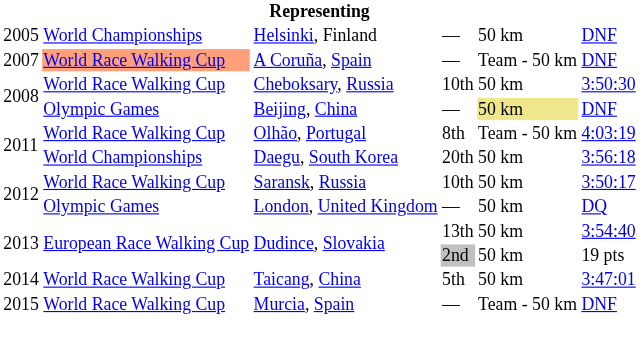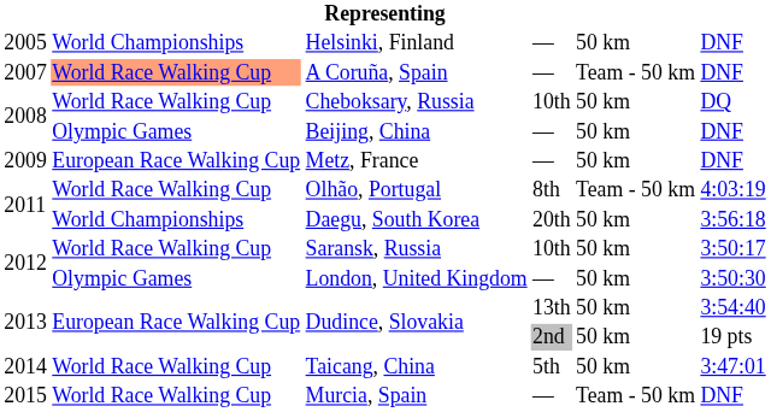 <table>
 <tr>
 <th colspan="6">Representing </th>
 </tr>
 <tr>
 <td>2005</td>
 <td><a href='#'>World Championships</a></td>
 <td><a href='#'>Helsinki</a>, Finland</td>
 <td>—</td>
 <td>50 km</td>
 <td><a href='#'>DNF</a></td>
 </tr>
 <tr>
 <td>2007</td>
 <td style="background: lightsalmon;"><a href='#'>World Race Walking Cup</a></td>
 <td><a href='#'>A Coruña</a>, <a href='#'>Spain</a></td>
 <td>—</td>
 <td>Team - 50 km</td>
 <td><a href='#'>DNF</a></td>
 </tr>
 <tr>
 <td rowspan=2>2008</td>
 <td><a href='#'>World Race Walking Cup</a></td>
 <td><a href='#'>Cheboksary</a>, <a href='#'>Russia</a></td>
 <td>10th</td>
 <td>50 km</td>
-<td><a href='#'>3:50:30</a></td>
+<td><a href='#'>DQ</a></td>
 </tr>
 <tr>
 <td><a href='#'>Olympic Games</a></td>
 <td><a href='#'>Beijing</a>, <a href='#'>China</a></td>
 <td>—</td>
-<td style="background: khaki;">50 km</td>
+<td>50 km</td>
+<td><a href='#'>DNF</a></td>
+</tr>
+<tr>
+<td>2009</td>
+<td><a href='#'>European Race Walking Cup</a></td>
+<td><a href='#'>Metz</a>, France</td>
+<td>—</td>
+<td>50 km</td>
 <td><a href='#'>DNF</a></td>
 </tr>
 <tr>
 <td rowspan=2>2011</td>
 <td><a href='#'>World Race Walking Cup</a></td>
 <td><a href='#'>Olhão</a>, <a href='#'>Portugal</a></td>
 <td>8th</td>
 <td>Team - 50 km</td>
 <td><a href='#'>4:03:19</a></td>
 </tr>
 <tr>
 <td><a href='#'>World Championships</a></td>
 <td><a href='#'>Daegu</a>, <a href='#'>South Korea</a></td>
 <td>20th</td>
 <td>50 km</td>
 <td><a href='#'>3:56:18</a></td>
 </tr>
 <tr>
 <td rowspan=2>2012</td>
 <td><a href='#'>World Race Walking Cup</a></td>
 <td><a href='#'>Saransk</a>, <a href='#'>Russia</a></td>
 <td>10th</td>
 <td>50 km</td>
 <td><a href='#'>3:50:17</a></td>
 </tr>
 <tr>
 <td><a href='#'>Olympic Games</a></td>
 <td><a href='#'>London</a>, <a href='#'>United Kingdom</a></td>
 <td>—</td>
 <td>50 km</td>
-<td><a href='#'>DQ</a></td>
+<td><a href='#'>3:50:30</a></td>
 </tr>
 <tr>
 <td rowspan=2>2013</td>
 <td rowspan=2><a href='#'>European Race Walking Cup</a></td>
 <td rowspan=2><a href='#'>Dudince</a>, <a href='#'>Slovakia</a></td>
 <td>13th</td>
 <td>50 km</td>
 <td><a href='#'>3:54:40</a></td>
 </tr>
 <tr>
 <td bgcolor=silver>2nd</td>
 <td>50 km</td>
 <td>19 pts</td>
 </tr>
 <tr>
 <td>2014</td>
 <td><a href='#'>World Race Walking Cup</a></td>
 <td><a href='#'>Taicang</a>, <a href='#'>China</a></td>
 <td>5th</td>
 <td>50 km</td>
 <td><a href='#'>3:47:01</a></td>
 </tr>
 <tr>
 <td>2015</td>
 <td><a href='#'>World Race Walking Cup</a></td>
 <td><a href='#'>Murcia</a>, <a href='#'>Spain</a></td>
 <td>—</td>
 <td>Team - 50 km</td>
 <td><a href='#'>DNF</a></td>
 </tr>
 </table>
